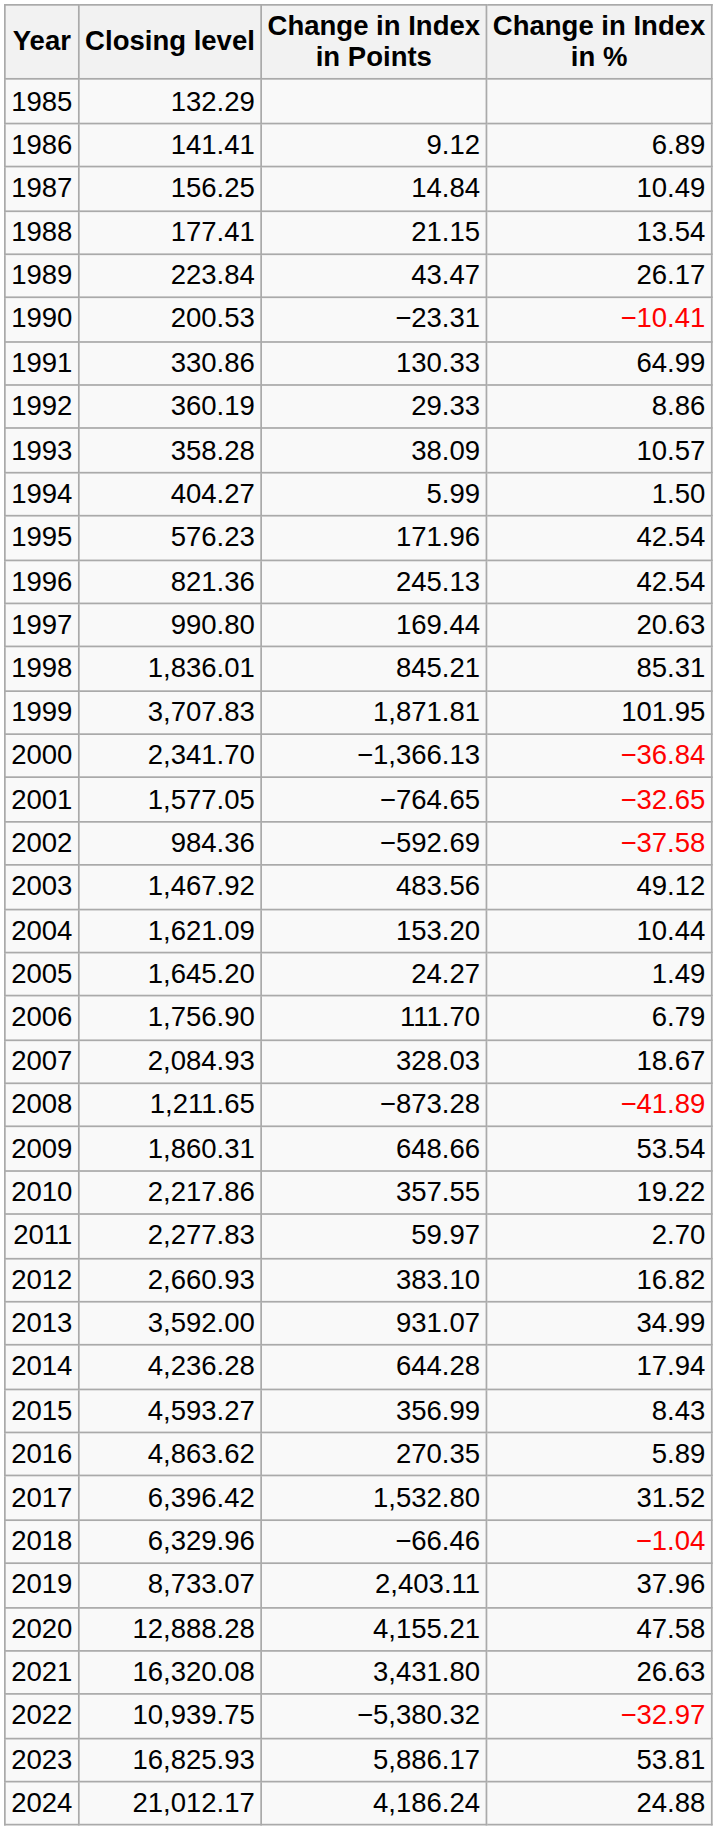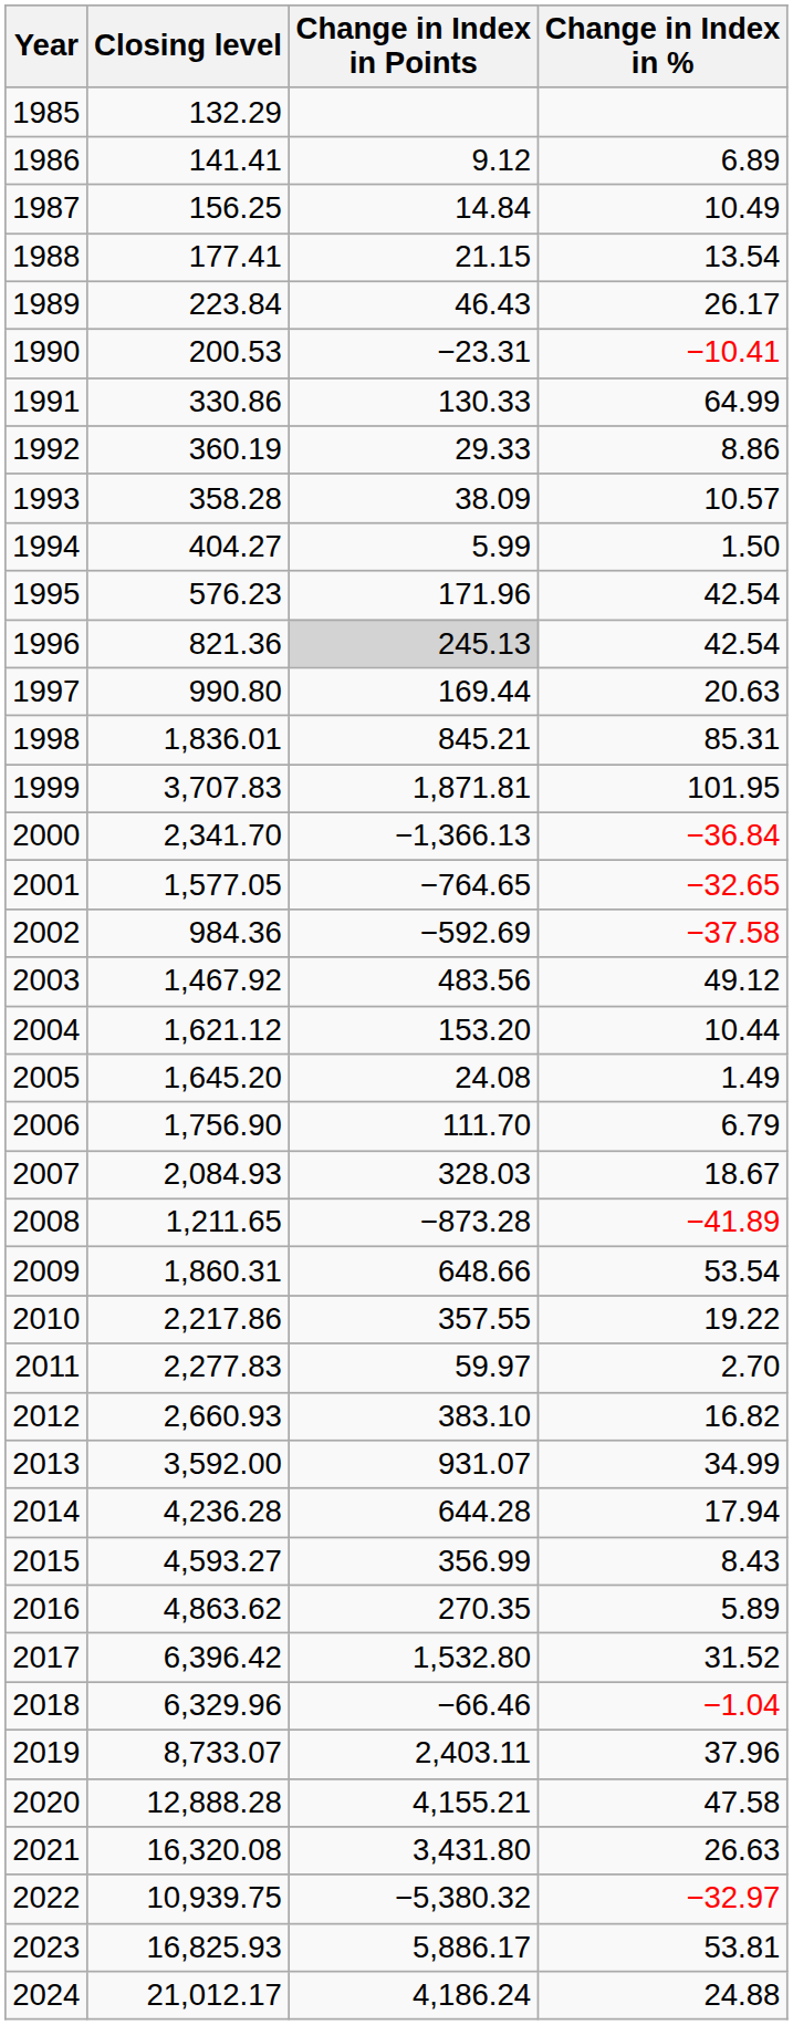 <table class="wikitable" style="text-align:right;">
 <tr>
 <th>Year</th>
 <th>Closing level</th>
 <th>Change in Index<br>in Points</th>
 <th>Change in Index<br>in %</th>
 </tr>
 <tr>
 <td>1985</td>
 <td>132.29</td>
 <td></td>
 <td></td>
 </tr>
 <tr>
 <td>1986</td>
 <td>141.41</td>
 <td>9.12</td>
 <td>6.89</td>
 </tr>
 <tr>
 <td>1987</td>
 <td>156.25</td>
 <td>14.84</td>
 <td>10.49</td>
 </tr>
 <tr>
 <td>1988</td>
 <td>177.41</td>
 <td>21.15</td>
 <td>13.54</td>
 </tr>
 <tr>
 <td>1989</td>
 <td>223.84</td>
-<td>43.47</td>
+<td>46.43</td>
 <td>26.17</td>
 </tr>
 <tr>
 <td>1990</td>
 <td>200.53</td>
 <td>−23.31</td>
 <td style="color:red">−10.41</td>
 </tr>
 <tr>
 <td>1991</td>
 <td>330.86</td>
 <td>130.33</td>
 <td>64.99</td>
 </tr>
 <tr>
 <td>1992</td>
 <td>360.19</td>
 <td>29.33</td>
 <td>8.86</td>
 </tr>
 <tr>
 <td>1993</td>
 <td>358.28</td>
 <td>38.09</td>
 <td>10.57</td>
 </tr>
 <tr>
 <td>1994</td>
 <td>404.27</td>
 <td>5.99</td>
 <td>1.50</td>
 </tr>
 <tr>
 <td>1995</td>
 <td>576.23</td>
 <td>171.96</td>
 <td>42.54</td>
 </tr>
 <tr>
 <td>1996</td>
 <td>821.36</td>
-<td>245.13</td>
+<td style="background: lightgrey;">245.13</td>
 <td>42.54</td>
 </tr>
 <tr>
 <td>1997</td>
 <td>990.80</td>
 <td>169.44</td>
 <td>20.63</td>
 </tr>
 <tr>
 <td>1998</td>
 <td>1,836.01</td>
 <td>845.21</td>
 <td>85.31</td>
 </tr>
 <tr>
 <td>1999</td>
 <td>3,707.83</td>
 <td>1,871.81</td>
 <td>101.95</td>
 </tr>
 <tr>
 <td>2000</td>
 <td>2,341.70</td>
 <td>−1,366.13</td>
 <td style="color:red">−36.84</td>
 </tr>
 <tr>
 <td>2001</td>
 <td>1,577.05</td>
 <td>−764.65</td>
 <td style="color:red">−32.65</td>
 </tr>
 <tr>
 <td>2002</td>
 <td>984.36</td>
 <td>−592.69</td>
 <td style="color:red">−37.58</td>
 </tr>
 <tr>
 <td>2003</td>
 <td>1,467.92</td>
 <td>483.56</td>
 <td>49.12</td>
 </tr>
 <tr>
 <td>2004</td>
-<td>1,621.09</td>
+<td>1,621.12</td>
 <td>153.20</td>
 <td>10.44</td>
 </tr>
 <tr>
 <td>2005</td>
 <td>1,645.20</td>
-<td>24.27</td>
+<td>24.08</td>
 <td>1.49</td>
 </tr>
 <tr>
 <td>2006</td>
 <td>1,756.90</td>
 <td>111.70</td>
 <td>6.79</td>
 </tr>
 <tr>
 <td>2007</td>
 <td>2,084.93</td>
 <td>328.03</td>
 <td>18.67</td>
 </tr>
 <tr>
 <td>2008</td>
 <td>1,211.65</td>
 <td>−873.28</td>
 <td style="color:red">−41.89</td>
 </tr>
 <tr>
 <td>2009</td>
 <td>1,860.31</td>
 <td>648.66</td>
 <td>53.54</td>
 </tr>
 <tr>
 <td>2010</td>
 <td>2,217.86</td>
 <td>357.55</td>
 <td>19.22</td>
 </tr>
 <tr>
 <td>2011</td>
 <td>2,277.83</td>
 <td>59.97</td>
 <td>2.70</td>
 </tr>
 <tr>
 <td>2012</td>
 <td>2,660.93</td>
 <td>383.10</td>
 <td>16.82</td>
 </tr>
 <tr>
 <td>2013</td>
 <td>3,592.00</td>
 <td>931.07</td>
 <td>34.99</td>
 </tr>
 <tr>
 <td>2014</td>
 <td>4,236.28</td>
 <td>644.28</td>
 <td>17.94</td>
 </tr>
 <tr>
 <td>2015</td>
 <td>4,593.27</td>
 <td>356.99</td>
 <td>8.43</td>
 </tr>
 <tr>
 <td>2016</td>
 <td>4,863.62</td>
 <td>270.35</td>
 <td>5.89</td>
 </tr>
 <tr>
 <td>2017</td>
 <td>6,396.42</td>
 <td>1,532.80</td>
 <td>31.52</td>
 </tr>
 <tr>
 <td>2018</td>
 <td>6,329.96</td>
 <td>−66.46</td>
 <td style="color:red">−1.04</td>
 </tr>
 <tr>
 <td>2019</td>
 <td>8,733.07</td>
 <td>2,403.11</td>
 <td>37.96</td>
 </tr>
 <tr>
 <td>2020</td>
 <td>12,888.28</td>
 <td>4,155.21</td>
 <td>47.58</td>
 </tr>
 <tr>
 <td>2021</td>
 <td>16,320.08</td>
 <td>3,431.80</td>
 <td>26.63</td>
 </tr>
 <tr>
 <td>2022</td>
 <td>10,939.75</td>
 <td>−5,380.32</td>
 <td style="color:red">−32.97</td>
 </tr>
 <tr>
 <td>2023</td>
 <td>16,825.93</td>
 <td>5,886.17</td>
 <td>53.81</td>
 </tr>
 <tr>
 <td>2024</td>
 <td>21,012.17</td>
 <td>4,186.24</td>
 <td>24.88</td>
 </tr>
 </table>
